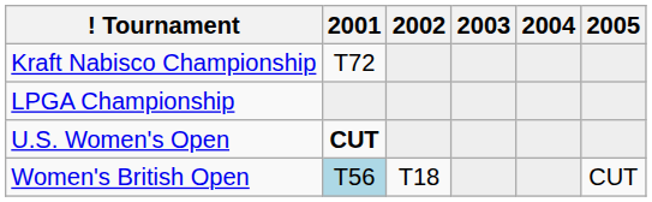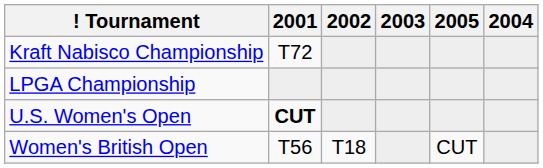 <table class="wikitable" style="font-size:95%;text-align:center;">
 <tr>
 <th>! Tournament</th>
 <th>2001</th>
 <th>2002</th>
 <th>2003</th>
+<th>2005</th>
 <th>2004</th>
-<th>2005</th>
 </tr>
 <tr>
 <td align=left><a href='#'>Kraft Nabisco Championship</a></td>
 <td>T72</td>
 <td style="background:#eeeeee;"></td>
 <td style="background:#eeeeee;"></td>
 <td style="background:#eeeeee;"></td>
 <td style="background:#eeeeee;"></td>
 </tr>
 <tr>
 <td align=left><a href='#'>LPGA Championship</a></td>
 <td style="background:#eeeeee;"></td>
 <td style="background:#eeeeee;"></td>
 <td style="background:#eeeeee;"></td>
 <td style="background:#eeeeee;"></td>
 <td style="background:#eeeeee;"></td>
 </tr>
 <tr>
 <td align=left><a href='#'>U.S. Women's Open</a></td>
 <td><strong>CUT</strong></td>
 <td style="background:#eeeeee;"></td>
 <td style="background:#eeeeee;"></td>
 <td style="background:#eeeeee;"></td>
 <td style="background:#eeeeee;"></td>
 </tr>
 <tr>
 <td align=left><a href='#'>Women's British Open</a></td>
-<td style="background: lightblue;">T56</td>
+<td>T56</td>
 <td>T18</td>
 <td style="background:#eeeeee;"></td>
+<td>CUT</td>
 <td style="background:#eeeeee;"></td>
-<td>CUT</td>
 </tr>
 </table>
